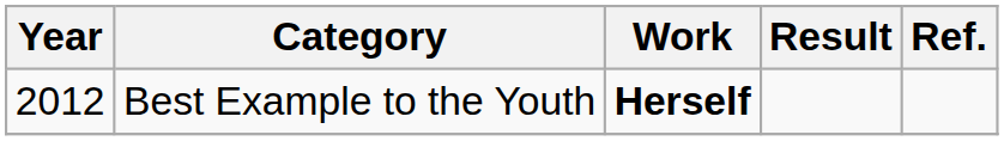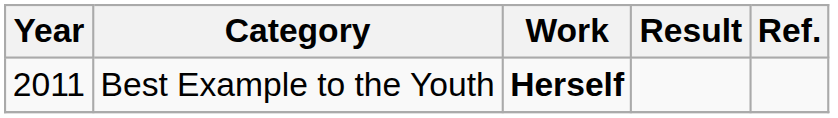 <table class="wikitable">
 <tr>
 <th>Year</th>
 <th>Category</th>
 <th>Work</th>
 <th>Result</th>
 <th>Ref.</th>
 </tr>
 <tr>
-<td>2012</td>
+<td>2011</td>
 <td>Best Example to the Youth</td>
 <td><strong>Herself</strong></td>
 <td></td>
 <td></td>
 </tr>
 <tr>
 </tr>
 </table>
